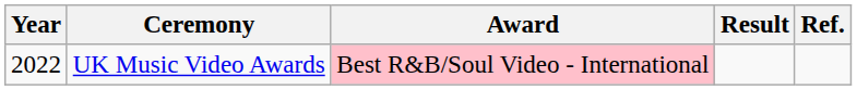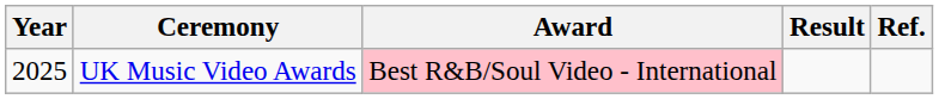 <table class="wikitable plainrowheaders">
 <tr>
 <th scope="col">Year</th>
 <th scope="col">Ceremony</th>
 <th scope="col">Award</th>
 <th scope="col">Result</th>
 <th scope="col">Ref.</th>
 </tr>
 <tr>
-<td>2022</td>
+<td>2025</td>
 <td><a href='#'>UK Music Video Awards</a></td>
 <td style="background: pink;">Best R&B/Soul Video - International</td>
 <td></td>
 <td></td>
 </tr>
 </table>
